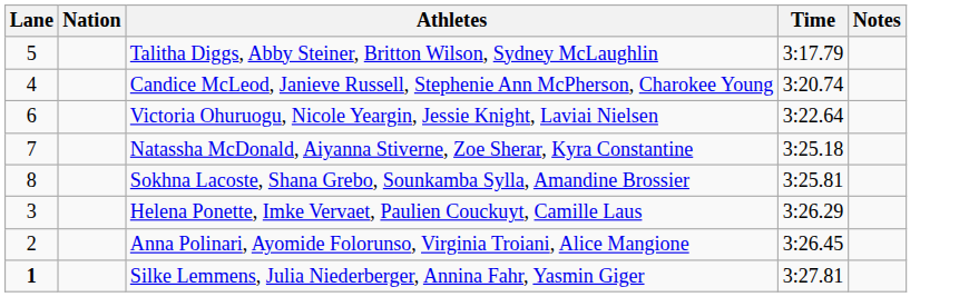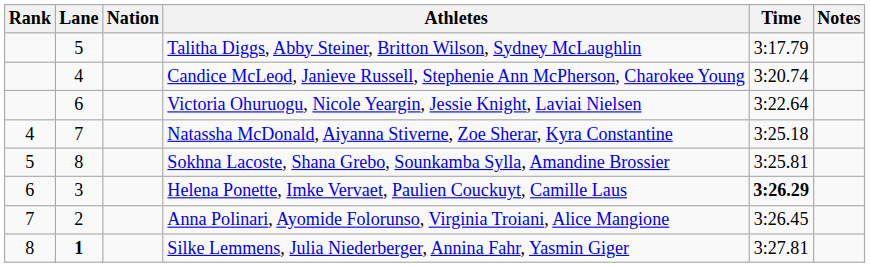 <table class="wikitable sortable" style="text-align:center">
 <tr>
+<th>Rank</th>
 <th>Lane</th>
 <th>Nation</th>
 <th>Athletes</th>
 <th>Time</th>
 <th>Notes</th>
 </tr>
 <tr>
+<td></td>
 <td>5</td>
 <td align=left></td>
 <td align=left><a href='#'>Talitha Diggs</a>, <a href='#'>Abby Steiner</a>, <a href='#'>Britton Wilson</a>, <a href='#'>Sydney McLaughlin</a></td>
 <td>3:17.79</td>
 <td></td>
 </tr>
 <tr>
+<td></td>
 <td>4</td>
 <td align=left></td>
 <td align=left><a href='#'>Candice McLeod</a>, <a href='#'>Janieve Russell</a>, <a href='#'>Stephenie Ann McPherson</a>, <a href='#'>Charokee Young</a></td>
 <td>3:20.74</td>
 <td></td>
 </tr>
 <tr>
+<td></td>
 <td>6</td>
 <td align=left></td>
 <td align=left><a href='#'>Victoria Ohuruogu</a>, <a href='#'>Nicole Yeargin</a>, <a href='#'>Jessie Knight</a>, <a href='#'>Laviai Nielsen</a></td>
 <td>3:22.64</td>
 <td></td>
 </tr>
 <tr>
+<td>4</td>
 <td>7</td>
 <td align=left></td>
 <td align=left><a href='#'>Natassha McDonald</a>, <a href='#'>Aiyanna Stiverne</a>, <a href='#'>Zoe Sherar</a>, <a href='#'>Kyra Constantine</a></td>
 <td>3:25.18</td>
 <td></td>
 </tr>
 <tr>
+<td>5</td>
 <td>8</td>
 <td align=left></td>
 <td align=left><a href='#'>Sokhna Lacoste</a>, <a href='#'>Shana Grebo</a>, <a href='#'>Sounkamba Sylla</a>, <a href='#'>Amandine Brossier</a></td>
 <td>3:25.81</td>
 <td></td>
 </tr>
 <tr>
+<td>6</td>
 <td>3</td>
 <td align=left></td>
 <td align=left><a href='#'>Helena Ponette</a>, <a href='#'>Imke Vervaet</a>, <a href='#'>Paulien Couckuyt</a>, <a href='#'>Camille Laus</a></td>
-<td>3:26.29</td>
+<td><strong>3:26.29</strong></td>
 <td></td>
 </tr>
 <tr>
+<td>7</td>
 <td>2</td>
 <td align=left></td>
 <td align=left><a href='#'>Anna Polinari</a>, <a href='#'>Ayomide Folorunso</a>, <a href='#'>Virginia Troiani</a>, <a href='#'>Alice Mangione</a></td>
 <td>3:26.45</td>
 <td></td>
 </tr>
 <tr>
+<td>8</td>
 <td><strong>1</strong></td>
 <td align=left></td>
 <td align=left><a href='#'>Silke Lemmens</a>, <a href='#'>Julia Niederberger</a>, <a href='#'>Annina Fahr</a>, <a href='#'>Yasmin Giger</a></td>
 <td>3:27.81</td>
 <td></td>
 </tr>
 </table>
